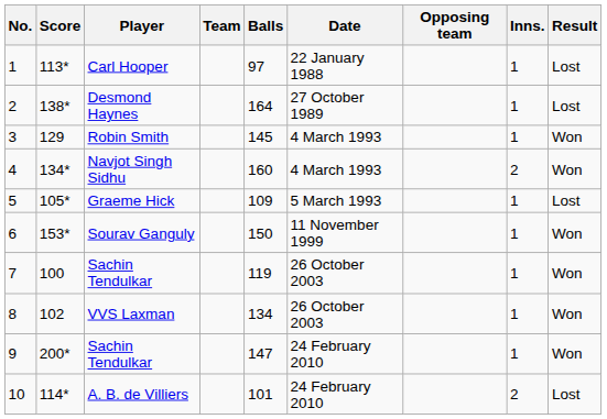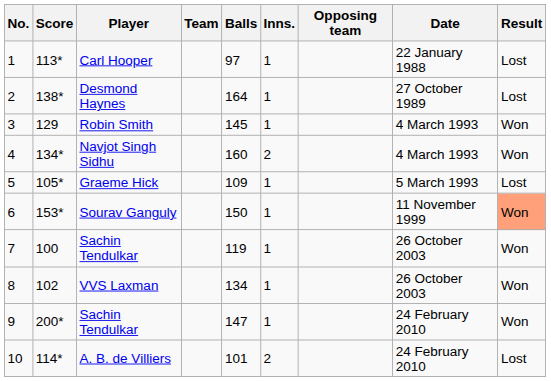 <table class="wikitable sortable" style="font-size:95%">
 <tr>
 <th>No.</th>
 <th>Score</th>
 <th>Player</th>
 <th>Team</th>
 <th>Balls</th>
+<th>Inns.</th>
+<th>Opposing team</th>
 <th>Date</th>
-<th>Opposing team</th>
-<th>Inns.</th>
 <th>Result</th>
 </tr>
 <tr>
 <td>1</td>
 <td>113*</td>
 <td><a href='#'>Carl Hooper</a></td>
 <td></td>
 <td>97</td>
+<td>1</td>
+<td></td>
 <td>22 January 1988</td>
-<td></td>
-<td>1</td>
 <td>Lost</td>
 </tr>
 <tr>
 <td>2</td>
 <td>138*</td>
 <td><a href='#'>Desmond Haynes</a></td>
 <td></td>
 <td>164</td>
+<td>1</td>
+<td></td>
 <td>27 October 1989</td>
-<td></td>
-<td>1</td>
 <td>Lost</td>
 </tr>
 <tr>
 <td>3</td>
 <td>129</td>
 <td><a href='#'>Robin Smith</a></td>
 <td></td>
 <td>145</td>
+<td>1</td>
+<td></td>
 <td>4 March 1993</td>
-<td></td>
-<td>1</td>
 <td>Won</td>
 </tr>
 <tr>
 <td>4</td>
 <td>134*</td>
 <td><a href='#'>Navjot Singh Sidhu</a></td>
 <td></td>
 <td>160</td>
+<td>2</td>
+<td></td>
 <td>4 March 1993</td>
-<td></td>
-<td>2</td>
 <td>Won</td>
 </tr>
 <tr>
 <td>5</td>
 <td>105*</td>
 <td><a href='#'>Graeme Hick</a></td>
 <td></td>
 <td>109</td>
+<td>1</td>
+<td></td>
 <td>5 March 1993</td>
-<td></td>
-<td>1</td>
 <td>Lost</td>
 </tr>
 <tr>
 <td>6</td>
 <td>153*</td>
 <td><a href='#'>Sourav Ganguly</a></td>
 <td></td>
 <td>150</td>
+<td>1</td>
+<td></td>
 <td>11 November 1999</td>
-<td></td>
-<td>1</td>
-<td>Won</td>
+<td style="background: lightsalmon;">Won</td>
 </tr>
 <tr>
 <td>7</td>
 <td>100</td>
 <td><a href='#'>Sachin Tendulkar</a></td>
 <td></td>
 <td>119</td>
+<td>1</td>
+<td></td>
 <td>26 October 2003</td>
-<td></td>
-<td>1</td>
 <td>Won</td>
 </tr>
 <tr>
 <td>8</td>
 <td>102</td>
 <td><a href='#'>VVS Laxman</a></td>
 <td></td>
 <td>134</td>
+<td>1</td>
+<td></td>
 <td>26 October 2003</td>
-<td></td>
-<td>1</td>
 <td>Won</td>
 </tr>
 <tr>
 <td>9</td>
 <td>200*</td>
 <td><a href='#'>Sachin Tendulkar</a></td>
 <td></td>
 <td>147</td>
+<td>1</td>
+<td></td>
 <td>24 February 2010</td>
-<td></td>
-<td>1</td>
 <td>Won</td>
 </tr>
 <tr>
 <td>10</td>
 <td>114*</td>
 <td><a href='#'>A. B. de Villiers</a></td>
 <td></td>
 <td>101</td>
+<td>2</td>
+<td></td>
 <td>24 February 2010</td>
-<td></td>
-<td>2</td>
 <td>Lost</td>
 </tr>
 </table>
